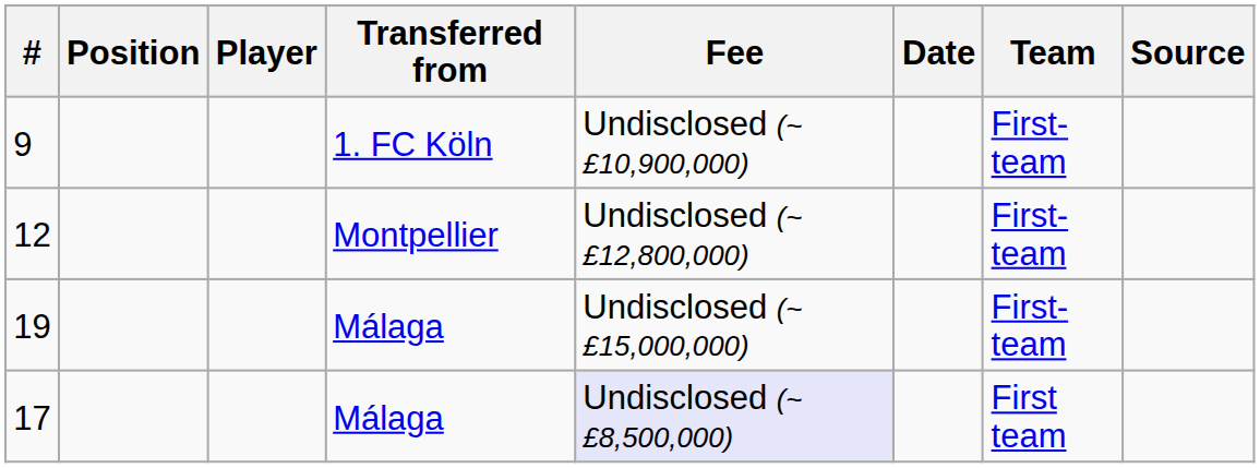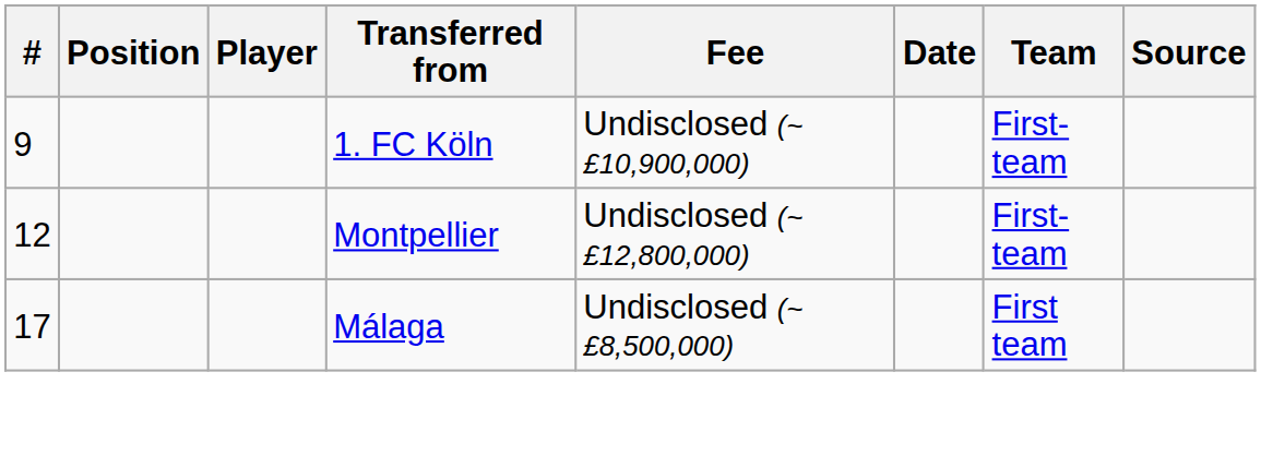 <table class="wikitable sortable" style="width:90%; text-align:center; font-size:95%; text-align:left;">
 <tr>
 <th>#</th>
 <th>Position</th>
 <th>Player</th>
 <th>Transferred from</th>
 <th>Fee</th>
 <th>Date</th>
 <th>Team</th>
 <th>Source</th>
 </tr>
 <tr>
 <td>9</td>
 <td></td>
 <td></td>
 <td> <a href='#'>1. FC Köln</a></td>
 <td>Undisclosed <small><em> (~ £10,900,000)</em></small></td>
 <td></td>
 <td><a href='#'>First-team</a></td>
 <td></td>
 </tr>
 <tr>
 <td>12</td>
 <td></td>
 <td></td>
 <td> <a href='#'>Montpellier</a></td>
 <td>Undisclosed <small><em> (~ £12,800,000)</em></small></td>
 <td></td>
 <td><a href='#'>First-team</a></td>
 <td></td>
 </tr>
 <tr>
-<td>19</td>
-<td></td>
-<td></td>
-<td> <a href='#'>Málaga</a></td>
-<td>Undisclosed <small><em>(~ £15,000,000)</em></small></td>
-<td></td>
-<td><a href='#'>First-team</a></td>
-<td></td>
-</tr>
-<tr>
 <td>17</td>
 <td></td>
 <td></td>
 <td> <a href='#'>Málaga</a></td>
-<td style="background: lavender;">Undisclosed <small><em>(~ £8,500,000)</em></small></td>
+<td>Undisclosed <small><em>(~ £8,500,000)</em></small></td>
 <td></td>
 <td><a href='#'>First team</a></td>
 <td></td>
 </tr>
 </table>
